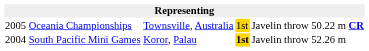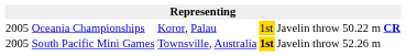 <table>
 <tr>
 <th bgcolor="#eeeeee" colspan="6">Representing </th>
 </tr>
 <tr>
 <td>2005</td>
 <td><a href='#'>Oceania Championships</a></td>
-<td><a href='#'>Townsville</a>, <a href='#'>Australia</a></td>
+<td><a href='#'>Koror</a>, <a href='#'>Palau</a></td>
 <td bgcolor=gold>1st</td>
 <td>Javelin throw</td>
 <td>50.22 m <strong><a href='#'>CR</a></strong></td>
 </tr>
 <tr>
-<td>2004</td>
+<td>2005</td>
 <td><a href='#'>South Pacific Mini Games</a></td>
-<td><a href='#'>Koror</a>, <a href='#'>Palau</a></td>
+<td><a href='#'>Townsville</a>, <a href='#'>Australia</a></td>
 <td bgcolor=gold><strong>1st</strong></td>
 <td>Javelin throw</td>
 <td>52.26 m</td>
 </tr>
 </table>
